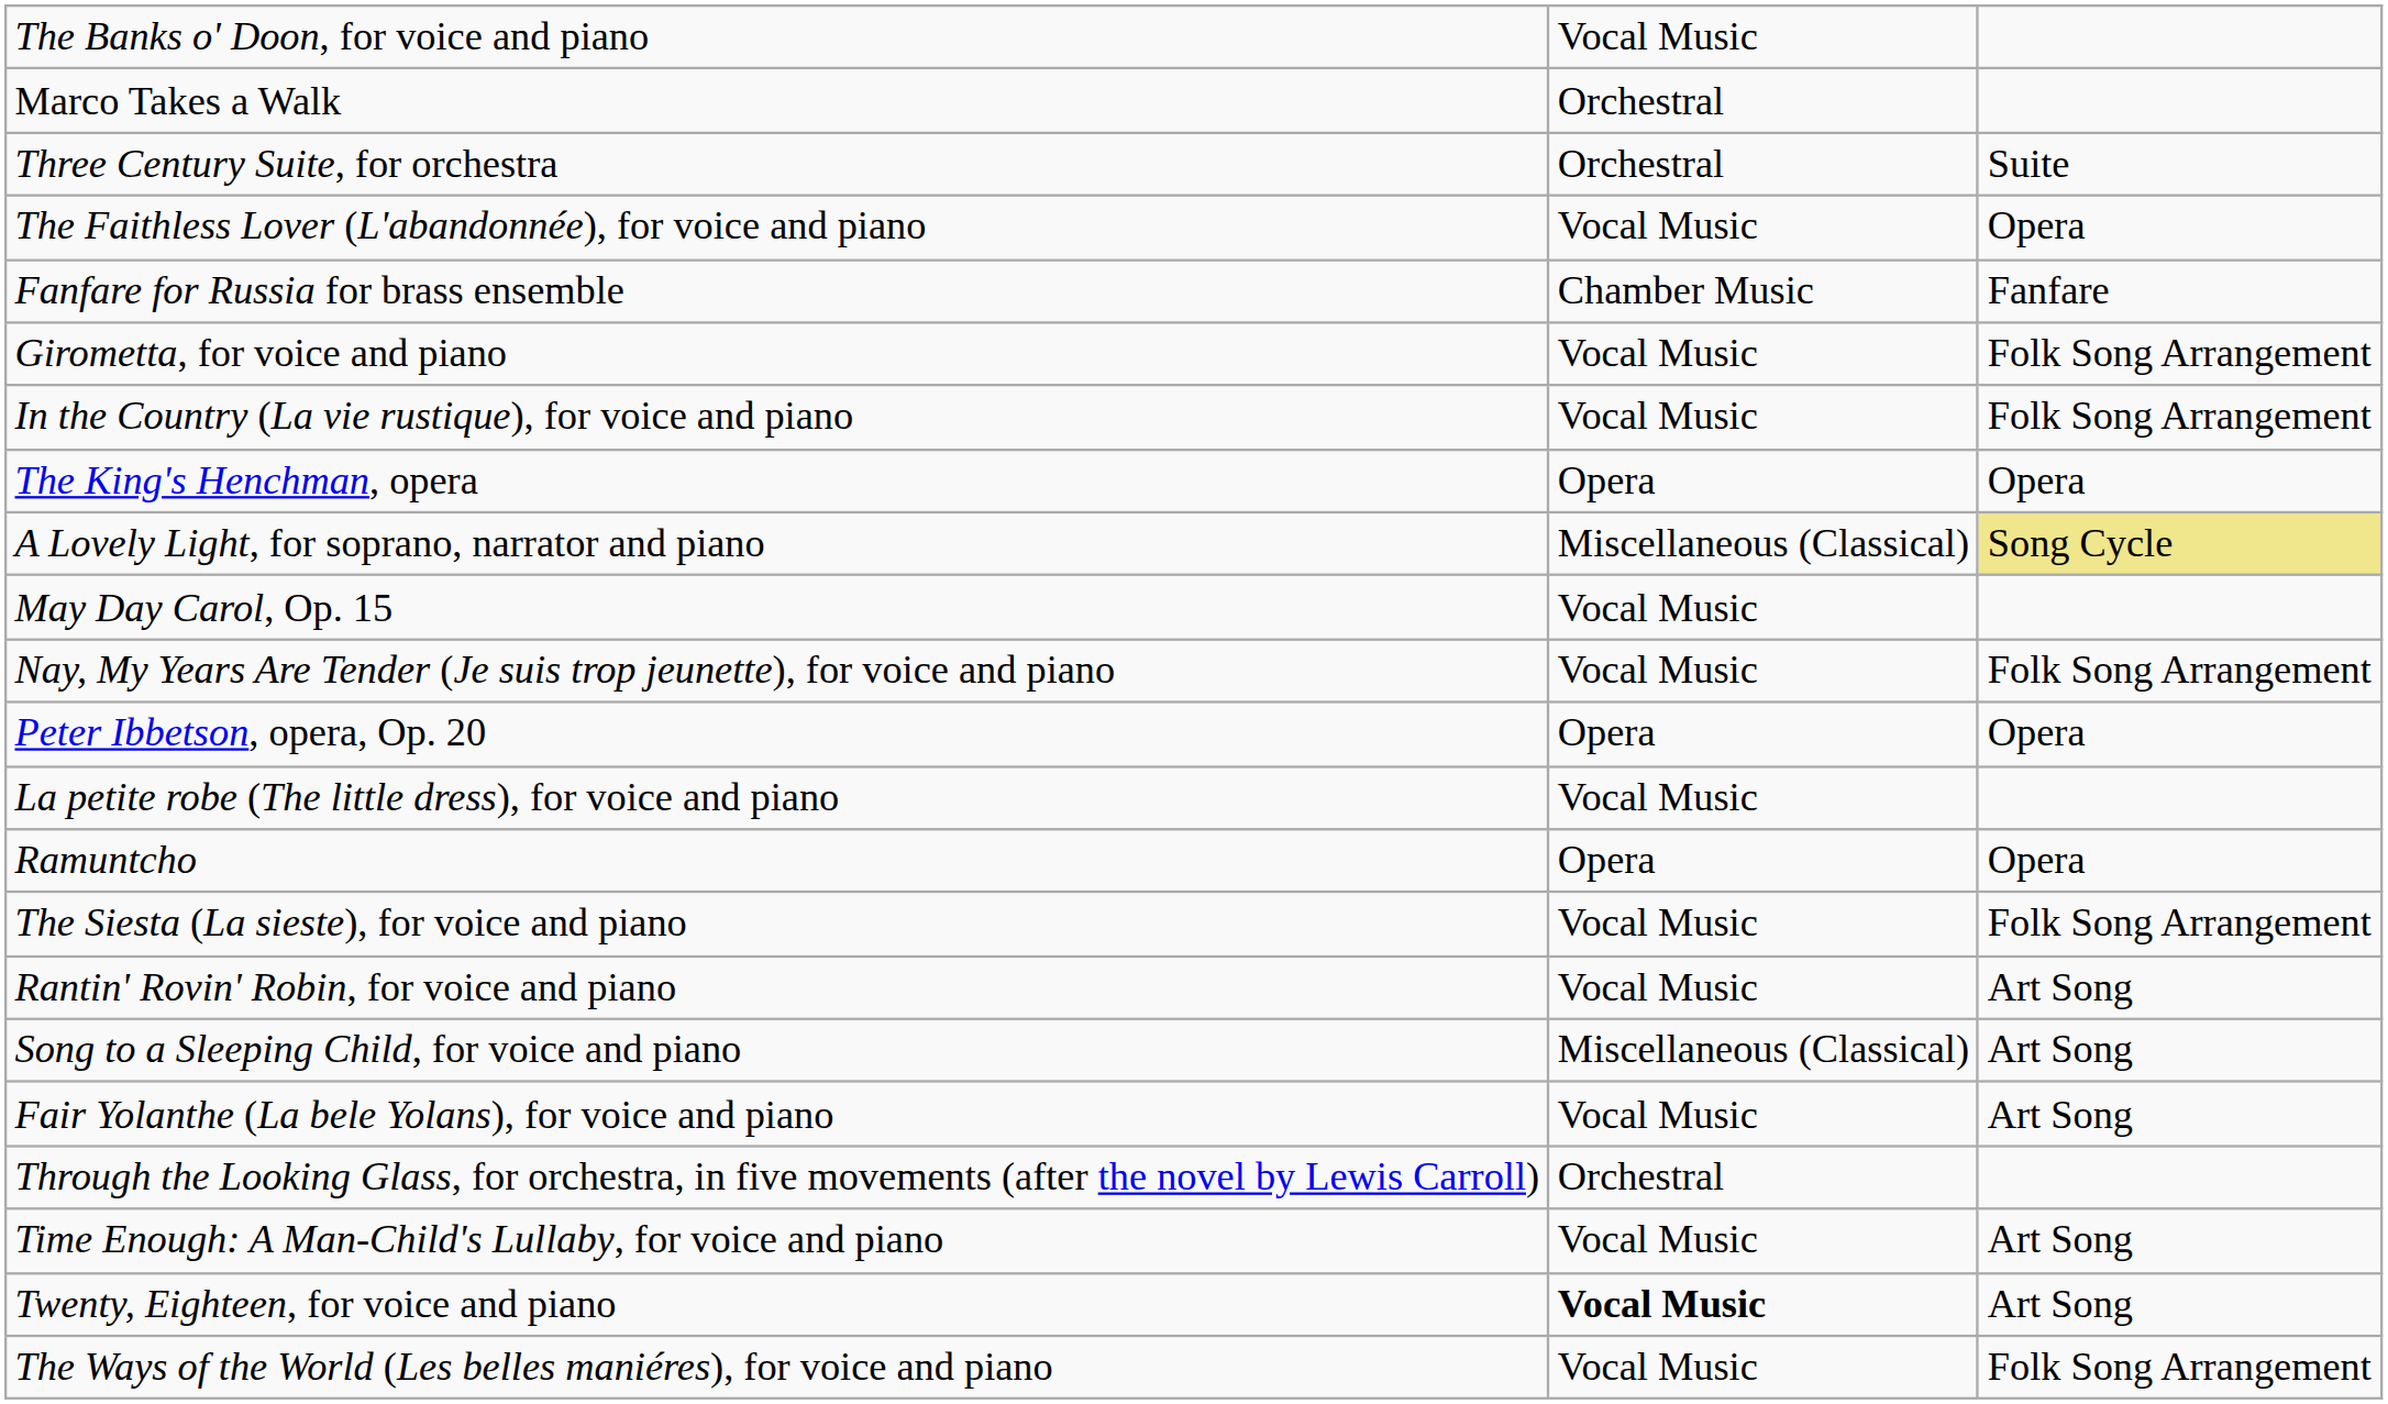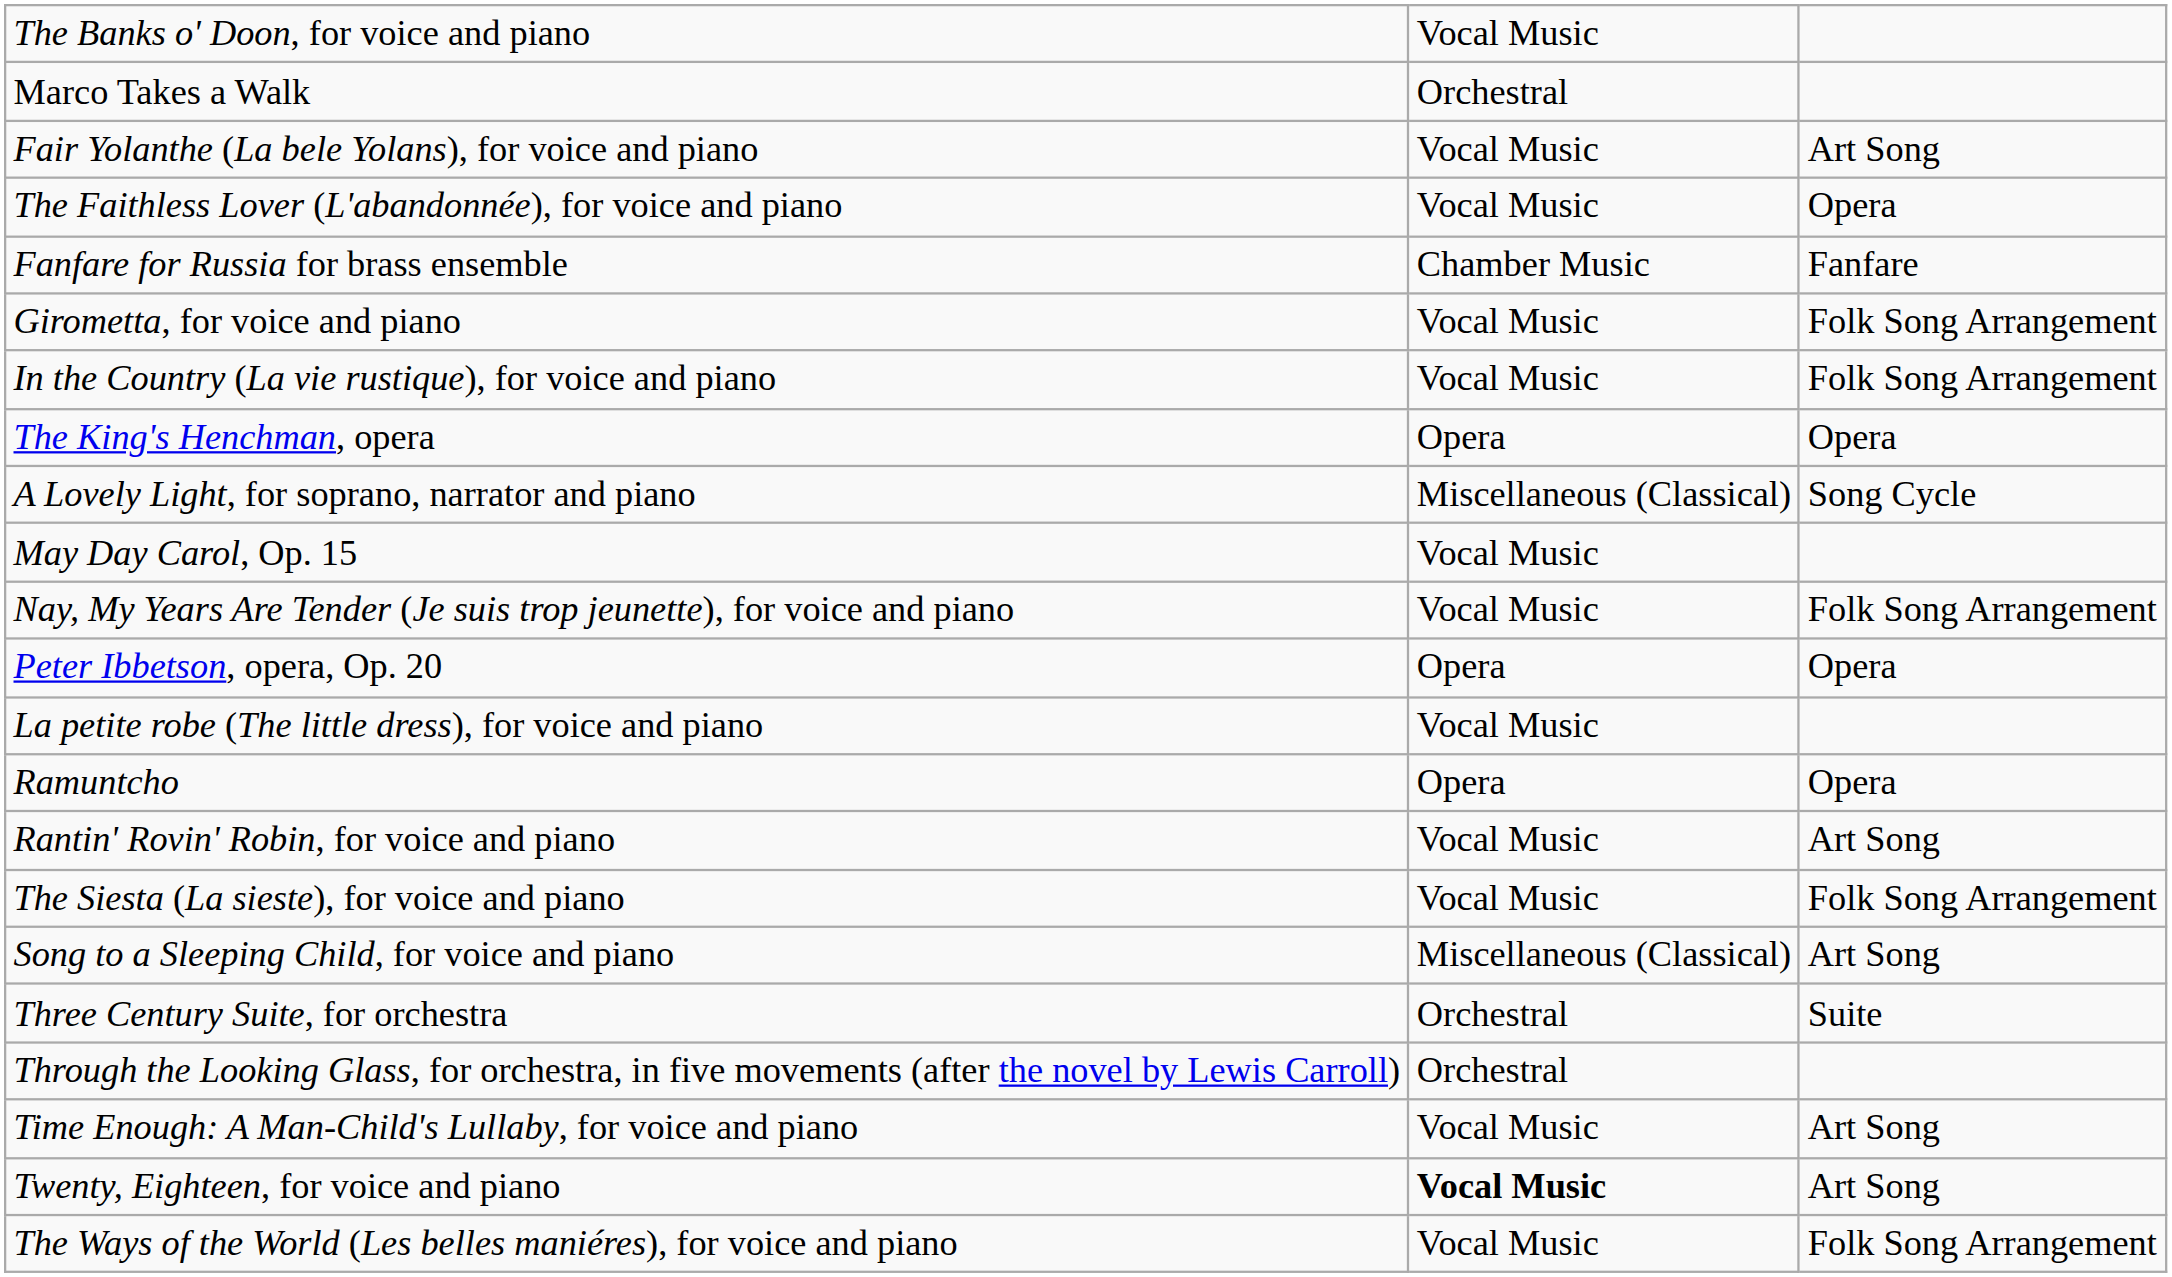 <table class="wikitable">
 <tr>
 <td><em>The Banks o' Doon</em>, for voice and piano</td>
 <td>Vocal Music</td>
 <td></td>
 </tr>
 <tr>
 <td>Marco Takes a Walk</td>
 <td>Orchestral</td>
 <td></td>
 </tr>
 <tr>
-<td><em>Three Century Suite</em>, for orchestra</td>
-<td>Orchestral</td>
-<td>Suite</td>
+<td><em>Fair Yolanthe</em> (<em>La bele Yolans</em>), for voice and piano</td>
+<td>Vocal Music</td>
+<td>Art Song</td>
 </tr>
 <tr>
 <td><em>The Faithless Lover</em> (<em>L'abandonnée</em>), for voice and piano</td>
 <td>Vocal Music</td>
 <td>Opera</td>
 </tr>
 <tr>
 <td><em>Fanfare for Russia</em> for brass ensemble </td>
 <td>Chamber Music</td>
 <td>Fanfare</td>
 </tr>
 <tr>
 <td><em>Girometta</em>, for voice and piano</td>
 <td>Vocal Music</td>
 <td>Folk Song Arrangement</td>
 </tr>
 <tr>
 <td><em>In the Country</em> (<em>La vie rustique</em>), for voice and piano</td>
 <td>Vocal Music</td>
 <td>Folk Song Arrangement</td>
 </tr>
 <tr>
 <td><em><a href='#'>The King's Henchman</a></em>, opera</td>
 <td>Opera</td>
 <td>Opera</td>
 </tr>
 <tr>
 <td><em>A Lovely Light</em>, for soprano, narrator and piano</td>
 <td>Miscellaneous (Classical)</td>
-<td style="background: khaki;">Song Cycle</td>
+<td>Song Cycle</td>
 </tr>
 <tr>
 <td><em>May Day Carol</em>, Op. 15</td>
 <td>Vocal Music</td>
 <td></td>
 </tr>
 <tr>
 <td><em>Nay, My Years Are Tender</em> (<em>Je suis trop jeunette</em>), for voice and piano</td>
 <td>Vocal Music</td>
 <td>Folk Song Arrangement</td>
 </tr>
 <tr>
 <td><em><a href='#'>Peter Ibbetson</a></em>, opera, Op. 20</td>
 <td>Opera</td>
 <td>Opera</td>
 </tr>
 <tr>
 <td><em>La petite robe</em> (<em>The little dress</em>), for voice and piano</td>
 <td>Vocal Music</td>
 <td></td>
 </tr>
 <tr>
 <td><em>Ramuntcho</em></td>
 <td>Opera</td>
 <td>Opera</td>
 </tr>
 <tr>
+<td><em>Rantin' Rovin' Robin</em>, for voice and piano</td>
+<td>Vocal Music</td>
+<td>Art Song</td>
+</tr>
+<tr>
 <td><em>The Siesta</em> (<em>La sieste</em>), for voice and piano</td>
 <td>Vocal Music</td>
 <td>Folk Song Arrangement</td>
-</tr>
-<tr>
-<td><em>Rantin' Rovin' Robin</em>, for voice and piano</td>
-<td>Vocal Music</td>
-<td>Art Song</td>
 </tr>
 <tr>
 <td><em>Song to a Sleeping Child</em>, for voice and piano</td>
 <td>Miscellaneous (Classical)</td>
 <td>Art Song</td>
 </tr>
 <tr>
-<td><em>Fair Yolanthe</em> (<em>La bele Yolans</em>), for voice and piano</td>
-<td>Vocal Music</td>
-<td>Art Song</td>
+<td><em>Three Century Suite</em>, for orchestra</td>
+<td>Orchestral</td>
+<td>Suite</td>
 </tr>
 <tr>
 <td><em>Through the Looking Glass</em>, for orchestra, in five movements (after <a href='#'>the novel by Lewis Carroll</a>)</td>
 <td>Orchestral</td>
 <td></td>
 </tr>
 <tr>
 <td><em>Time Enough: A Man-Child's Lullaby</em>, for voice and piano</td>
 <td>Vocal Music</td>
 <td>Art Song</td>
 </tr>
 <tr>
 <td><em>Twenty, Eighteen</em>, for voice and piano</td>
 <td><strong>Vocal Music</strong></td>
 <td>Art Song</td>
 </tr>
 <tr>
 <td><em>The Ways of the World</em> (<em>Les belles maniéres</em>), for voice and piano</td>
 <td>Vocal Music</td>
 <td>Folk Song Arrangement</td>
 </tr>
 </table>
